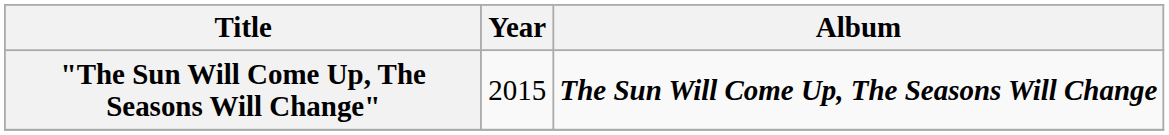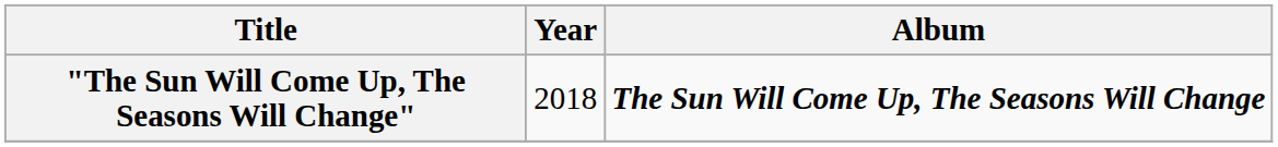 <table class="wikitable plainrowheaders" style="text-align:center;">
 <tr>
 <th scope="col" style="width:16em;">Title</th>
 <th scope="col" style="width:1em;">Year</th>
 <th scope="col">Album</th>
 </tr>
 <tr>
 <th scope="row">"The Sun Will Come Up, The Seasons Will Change"</th>
-<td rowspan="1">2015</td>
+<td rowspan="1">2018</td>
 <td rowspan=""><strong><em>The Sun Will Come Up, The Seasons Will Change</em></strong></td>
 </tr>
 <tr>
 </tr>
 </table>
